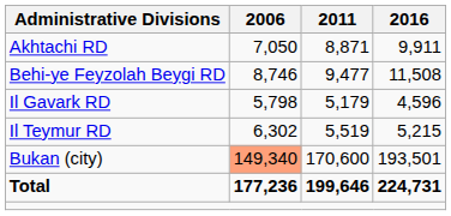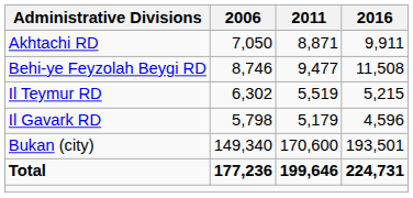 <table class="wikitable">
 <tr>
 <th>Administrative Divisions</th>
 <th>2006</th>
 <th>2011</th>
 <th>2016</th>
 </tr>
 <tr>
 <td><a href='#'>Akhtachi RD</a></td>
 <td style="text-align: right;">7,050</td>
 <td style="text-align: right;">8,871</td>
 <td style="text-align: right;">9,911</td>
 </tr>
 <tr>
 <td><a href='#'>Behi-ye Feyzolah Beygi RD</a></td>
 <td style="text-align: right;">8,746</td>
 <td style="text-align: right;">9,477</td>
 <td style="text-align: right;">11,508</td>
 </tr>
 <tr>
+<td><a href='#'>Il Teymur RD</a></td>
+<td style="text-align: right;">6,302</td>
+<td style="text-align: right;">5,519</td>
+<td style="text-align: right;">5,215</td>
+</tr>
+<tr>
 <td><a href='#'>Il Gavark RD</a></td>
 <td style="text-align: right;">5,798</td>
 <td style="text-align: right;">5,179</td>
 <td style="text-align: right;">4,596</td>
 </tr>
 <tr>
-<td><a href='#'>Il Teymur RD</a></td>
-<td style="text-align: right;">6,302</td>
-<td style="text-align: right;">5,519</td>
-<td style="text-align: right;">5,215</td>
-</tr>
-<tr>
 <td><a href='#'>Bukan</a> (city)</td>
-<td style="background: lightsalmon; text-align: right;">149,340</td>
+<td style="text-align: right;">149,340</td>
 <td style="text-align: right;">170,600</td>
 <td style="text-align: right;">193,501</td>
 </tr>
 <tr>
 <td><strong>Total</strong></td>
 <td style="text-align: right;"><strong>177,236</strong></td>
 <td style="text-align: right;"><strong>199,646</strong></td>
 <td style="text-align: right;"><strong>224,731</strong></td>
 </tr>
 <tr>
 <td colspan=4></td>
 </tr>
 </table>
